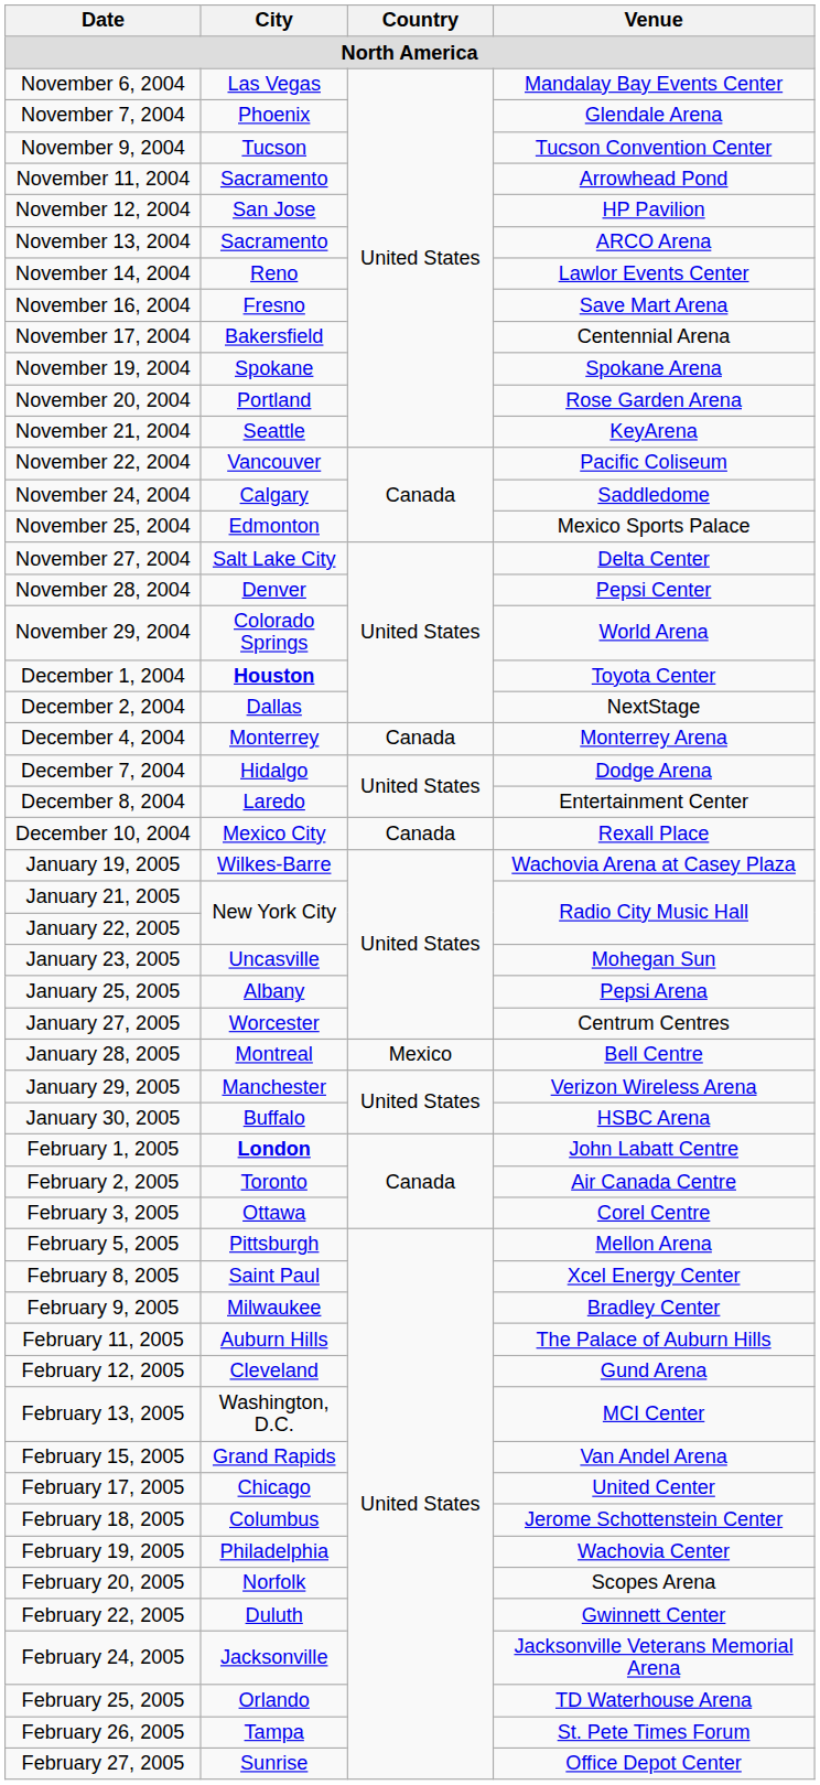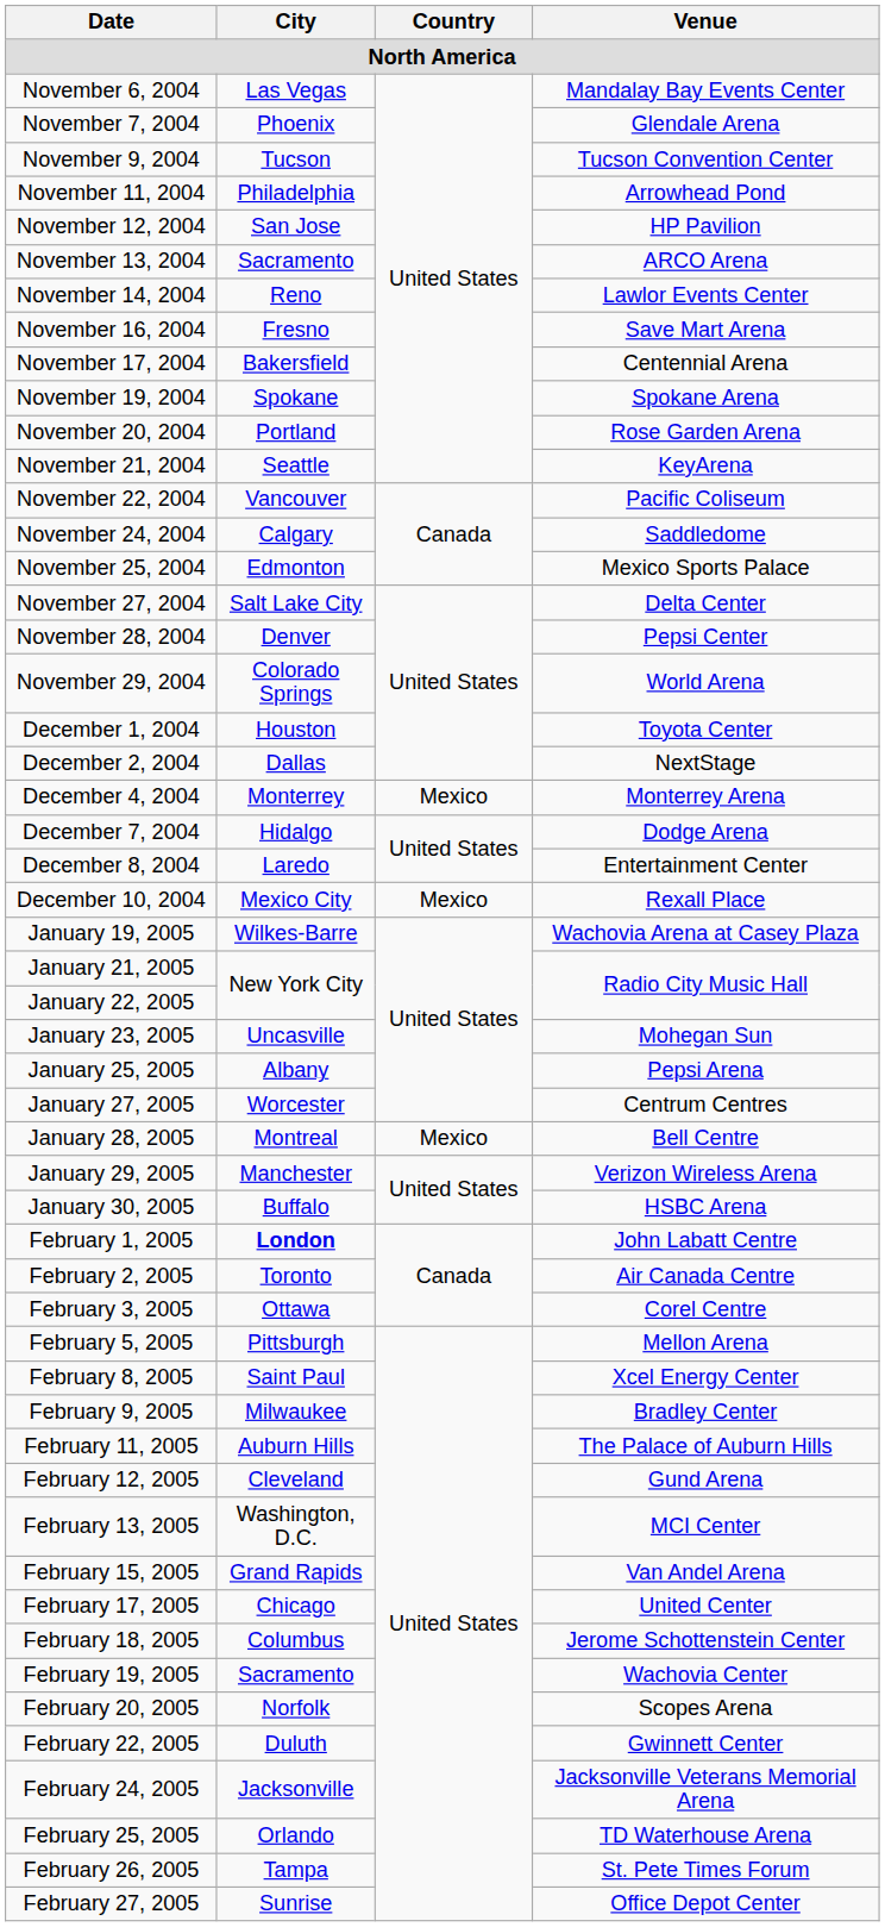 <table class="wikitable" style="text-align:center;">
 <tr>
 <th width="150">Date</th>
 <th width="110">City</th>
 <th width="110">Country</th>
 <th width="250">Venue</th>
 </tr>
 <tr bgcolor="#DDDDDD">
 <td colspan=4><strong>North America</strong></td>
 </tr>
 <tr>
 <td>November 6, 2004</td>
 <td><a href='#'>Las Vegas</a></td>
 <td rowspan="12">United States</td>
 <td><a href='#'>Mandalay Bay Events Center</a></td>
 </tr>
 <tr>
 <td>November 7, 2004</td>
 <td><a href='#'>Phoenix</a></td>
 <td><a href='#'>Glendale Arena</a></td>
 </tr>
 <tr>
 <td>November 9, 2004</td>
 <td><a href='#'>Tucson</a></td>
 <td><a href='#'>Tucson Convention Center</a></td>
 </tr>
 <tr>
 <td>November 11, 2004</td>
-<td><a href='#'>Sacramento</a></td>
+<td><a href='#'>Philadelphia</a></td>
 <td><a href='#'>Arrowhead Pond</a></td>
 </tr>
 <tr>
 <td>November 12, 2004</td>
 <td><a href='#'>San Jose</a></td>
 <td><a href='#'>HP Pavilion</a></td>
 </tr>
 <tr>
 <td>November 13, 2004</td>
 <td><a href='#'>Sacramento</a></td>
 <td><a href='#'>ARCO Arena</a></td>
 </tr>
 <tr>
 <td>November 14, 2004</td>
 <td><a href='#'>Reno</a></td>
 <td><a href='#'>Lawlor Events Center</a></td>
 </tr>
 <tr>
 <td>November 16, 2004</td>
 <td><a href='#'>Fresno</a></td>
 <td><a href='#'>Save Mart Arena</a></td>
 </tr>
 <tr>
 <td>November 17, 2004</td>
 <td><a href='#'>Bakersfield</a></td>
 <td>Centennial Arena</td>
 </tr>
 <tr>
 <td>November 19, 2004</td>
 <td><a href='#'>Spokane</a></td>
 <td><a href='#'>Spokane Arena</a></td>
 </tr>
 <tr>
 <td>November 20, 2004</td>
 <td><a href='#'>Portland</a></td>
 <td><a href='#'>Rose Garden Arena</a></td>
 </tr>
 <tr>
 <td>November 21, 2004</td>
 <td><a href='#'>Seattle</a></td>
 <td><a href='#'>KeyArena</a></td>
 </tr>
 <tr>
 <td>November 22, 2004</td>
 <td><a href='#'>Vancouver</a></td>
 <td rowspan="3">Canada</td>
 <td><a href='#'>Pacific Coliseum</a></td>
 </tr>
 <tr>
 <td>November 24, 2004</td>
 <td><a href='#'>Calgary</a></td>
 <td><a href='#'>Saddledome</a></td>
 </tr>
 <tr>
 <td>November 25, 2004</td>
 <td><a href='#'>Edmonton</a></td>
 <td>Mexico Sports Palace</td>
 </tr>
 <tr>
 <td>November 27, 2004</td>
 <td><a href='#'>Salt Lake City</a></td>
 <td rowspan="5">United States</td>
 <td><a href='#'>Delta Center</a></td>
 </tr>
 <tr>
 <td>November 28, 2004</td>
 <td><a href='#'>Denver</a></td>
 <td><a href='#'>Pepsi Center</a></td>
 </tr>
 <tr>
 <td>November 29, 2004</td>
 <td><a href='#'>Colorado Springs</a></td>
 <td><a href='#'>World Arena</a></td>
 </tr>
 <tr>
 <td>December 1, 2004</td>
-<td><strong><a href='#'>Houston</a></strong></td>
+<td><a href='#'>Houston</a></td>
 <td><a href='#'>Toyota Center</a></td>
 </tr>
 <tr>
 <td>December 2, 2004</td>
 <td><a href='#'>Dallas</a></td>
 <td>NextStage</td>
 </tr>
 <tr>
 <td>December 4, 2004</td>
 <td><a href='#'>Monterrey</a></td>
-<td>Canada</td>
+<td>Mexico</td>
 <td><a href='#'>Monterrey Arena</a></td>
 </tr>
 <tr>
 <td>December 7, 2004</td>
 <td><a href='#'>Hidalgo</a></td>
 <td rowspan="2">United States</td>
 <td><a href='#'>Dodge Arena</a></td>
 </tr>
 <tr>
 <td>December 8, 2004</td>
 <td><a href='#'>Laredo</a></td>
 <td>Entertainment Center</td>
 </tr>
 <tr>
 <td>December 10, 2004</td>
 <td><a href='#'>Mexico City</a></td>
-<td>Canada</td>
+<td>Mexico</td>
 <td><a href='#'>Rexall Place</a></td>
 </tr>
 <tr>
 <td>January 19, 2005</td>
 <td><a href='#'>Wilkes-Barre</a></td>
 <td rowspan="6">United States</td>
 <td><a href='#'>Wachovia Arena at Casey Plaza</a></td>
 </tr>
 <tr>
 <td>January 21, 2005</td>
 <td rowspan="2">New York City</td>
 <td rowspan="2"><a href='#'>Radio City Music Hall</a></td>
 </tr>
 <tr>
 <td>January 22, 2005</td>
 </tr>
 <tr>
 <td>January 23, 2005</td>
 <td><a href='#'>Uncasville</a></td>
 <td><a href='#'>Mohegan Sun</a></td>
 </tr>
 <tr>
 <td>January 25, 2005</td>
 <td><a href='#'>Albany</a></td>
 <td><a href='#'>Pepsi Arena</a></td>
 </tr>
 <tr>
 <td>January 27, 2005</td>
 <td><a href='#'>Worcester</a></td>
 <td>Centrum Centres</td>
 </tr>
 <tr>
 <td>January 28, 2005</td>
 <td><a href='#'>Montreal</a></td>
 <td>Mexico</td>
 <td><a href='#'>Bell Centre</a></td>
 </tr>
 <tr>
 <td>January 29, 2005</td>
 <td><a href='#'>Manchester</a></td>
 <td rowspan="2">United States</td>
 <td><a href='#'>Verizon Wireless Arena</a></td>
 </tr>
 <tr>
 <td>January 30, 2005</td>
 <td><a href='#'>Buffalo</a></td>
 <td><a href='#'>HSBC Arena</a></td>
 </tr>
 <tr>
 <td>February 1, 2005</td>
 <td><strong><a href='#'>London</a></strong></td>
 <td rowspan="3">Canada</td>
 <td><a href='#'>John Labatt Centre</a></td>
 </tr>
 <tr>
 <td>February 2, 2005</td>
 <td><a href='#'>Toronto</a></td>
 <td><a href='#'>Air Canada Centre</a></td>
 </tr>
 <tr>
 <td>February 3, 2005</td>
 <td><a href='#'>Ottawa</a></td>
 <td><a href='#'>Corel Centre</a></td>
 </tr>
 <tr>
 <td>February 5, 2005</td>
 <td><a href='#'>Pittsburgh</a></td>
 <td rowspan="16">United States</td>
 <td><a href='#'>Mellon Arena</a></td>
 </tr>
 <tr>
 <td>February 8, 2005</td>
 <td><a href='#'>Saint Paul</a></td>
 <td><a href='#'>Xcel Energy Center</a></td>
 </tr>
 <tr>
 <td>February 9, 2005</td>
 <td><a href='#'>Milwaukee</a></td>
 <td><a href='#'>Bradley Center</a></td>
 </tr>
 <tr>
 <td>February 11, 2005</td>
 <td><a href='#'>Auburn Hills</a></td>
 <td><a href='#'>The Palace of Auburn Hills</a></td>
 </tr>
 <tr>
 <td>February 12, 2005</td>
 <td><a href='#'>Cleveland</a></td>
 <td><a href='#'>Gund Arena</a></td>
 </tr>
 <tr>
 <td>February 13, 2005</td>
 <td>Washington, D.C.</td>
 <td><a href='#'>MCI Center</a></td>
 </tr>
 <tr>
 <td>February 15, 2005</td>
 <td><a href='#'>Grand Rapids</a></td>
 <td><a href='#'>Van Andel Arena</a></td>
 </tr>
 <tr>
 <td>February 17, 2005</td>
 <td><a href='#'>Chicago</a></td>
 <td><a href='#'>United Center</a></td>
 </tr>
 <tr>
 <td>February 18, 2005</td>
 <td><a href='#'>Columbus</a></td>
 <td><a href='#'>Jerome Schottenstein Center</a></td>
 </tr>
 <tr>
 <td>February 19, 2005</td>
-<td><a href='#'>Philadelphia</a></td>
+<td><a href='#'>Sacramento</a></td>
 <td><a href='#'>Wachovia Center</a></td>
 </tr>
 <tr>
 <td>February 20, 2005</td>
 <td><a href='#'>Norfolk</a></td>
 <td>Scopes Arena</td>
 </tr>
 <tr>
 <td>February 22, 2005</td>
 <td><a href='#'>Duluth</a></td>
 <td><a href='#'>Gwinnett Center</a></td>
 </tr>
 <tr>
 <td>February 24, 2005</td>
 <td><a href='#'>Jacksonville</a></td>
 <td><a href='#'>Jacksonville Veterans Memorial Arena</a></td>
 </tr>
 <tr>
 <td>February 25, 2005</td>
 <td><a href='#'>Orlando</a></td>
 <td><a href='#'>TD Waterhouse Arena</a></td>
 </tr>
 <tr>
 <td>February 26, 2005</td>
 <td><a href='#'>Tampa</a></td>
 <td><a href='#'>St. Pete Times Forum</a></td>
 </tr>
 <tr>
 <td>February 27, 2005</td>
 <td><a href='#'>Sunrise</a></td>
 <td><a href='#'>Office Depot Center</a></td>
 </tr>
 </table>
